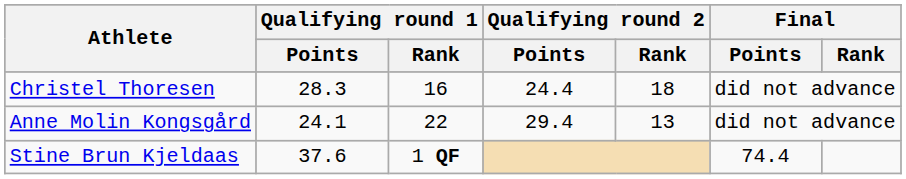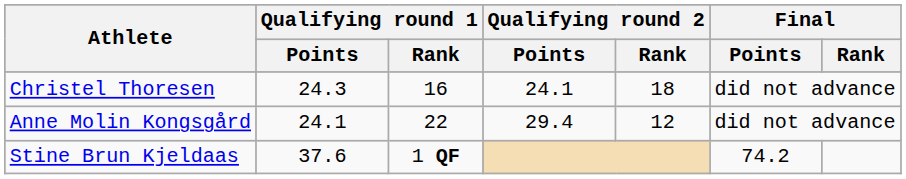 <table class="wikitable" style="font-size:90%">
 <tr>
 <th rowspan="2">Athlete</th>
 <th colspan="2">Qualifying round 1</th>
 <th colspan="2">Qualifying round 2</th>
 <th colspan="2">Final</th>
 </tr>
 <tr>
 <th>Points</th>
 <th>Rank</th>
 <th>Points</th>
 <th>Rank</th>
 <th>Points</th>
 <th>Rank</th>
 </tr>
 <tr>
 <td><a href='#'>Christel Thoresen</a></td>
-<td align="center">28.3</td>
+<td align="center">24.3</td>
 <td align="center">16</td>
-<td align="center">24.4</td>
+<td align="center">24.1</td>
 <td align="center">18</td>
 <td colspan="2">did not advance</td>
 </tr>
 <tr>
 <td><a href='#'>Anne Molin Kongsgård</a></td>
 <td align="center">24.1</td>
 <td align="center">22</td>
 <td align="center">29.4</td>
-<td align="center">13</td>
+<td align="center">12</td>
 <td colspan="2">did not advance</td>
 </tr>
 <tr>
 <td><a href='#'>Stine Brun Kjeldaas</a></td>
 <td align="center">37.6</td>
 <td align="center">1 <strong>QF</strong></td>
 <td colspan="2" bgcolor="wheat"></td>
-<td align="center">74.4</td>
+<td align="center">74.2</td>
 <td align="center"></td>
 </tr>
 </table>
